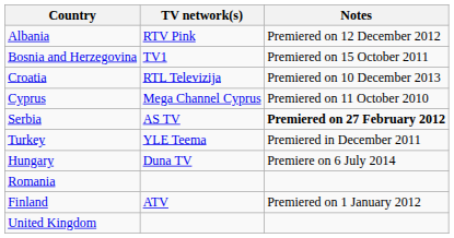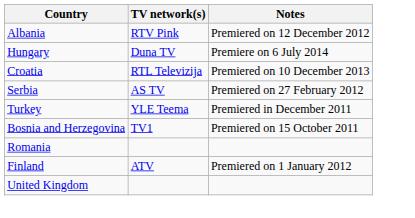 <table class="wikitable sortable">
 <tr>
 <th>Country</th>
 <th>TV network(s)</th>
 <th>Notes</th>
 </tr>
 <tr>
 <td> <a href='#'>Albania</a></td>
 <td><a href='#'>RTV Pink</a></td>
 <td>Premiered on 12 December 2012</td>
 </tr>
 <tr>
-<td> <a href='#'>Bosnia and Herzegovina</a></td>
-<td><a href='#'>TV1</a></td>
-<td>Premiered on 15 October 2011</td>
+<td> <a href='#'>Hungary</a></td>
+<td><a href='#'>Duna TV</a></td>
+<td>Premiere on 6 July 2014</td>
 </tr>
 <tr>
 <td> <a href='#'>Croatia</a></td>
 <td><a href='#'>RTL Televizija</a></td>
 <td>Premiered on 10 December 2013</td>
 </tr>
 <tr>
-<td> <a href='#'>Cyprus</a></td>
-<td><a href='#'>Mega Channel Cyprus</a></td>
-<td>Premiered on 11 October 2010</td>
-</tr>
-<tr>
 <td> <a href='#'>Serbia</a></td>
 <td><a href='#'>AS TV</a></td>
-<td><strong>Premiered on 27 February 2012</strong></td>
+<td>Premiered on 27 February 2012</td>
 </tr>
 <tr>
 <td> <a href='#'>Turkey</a></td>
 <td><a href='#'>YLE Teema</a></td>
 <td>Premiered in December 2011</td>
 </tr>
 <tr>
-<td> <a href='#'>Hungary</a></td>
-<td><a href='#'>Duna TV</a></td>
-<td>Premiere on 6 July 2014</td>
+<td> <a href='#'>Bosnia and Herzegovina</a></td>
+<td><a href='#'>TV1</a></td>
+<td>Premiered on 15 October 2011</td>
 </tr>
 <tr>
 <td> <a href='#'>Romania</a></td>
 <td></td>
 <td></td>
 </tr>
 <tr>
 <td> <a href='#'>Finland</a></td>
 <td><a href='#'>ATV</a></td>
 <td>Premiered on 1 January 2012</td>
 </tr>
 <tr>
 <td> <a href='#'>United Kingdom</a></td>
 <td></td>
 <td></td>
 </tr>
 </table>
